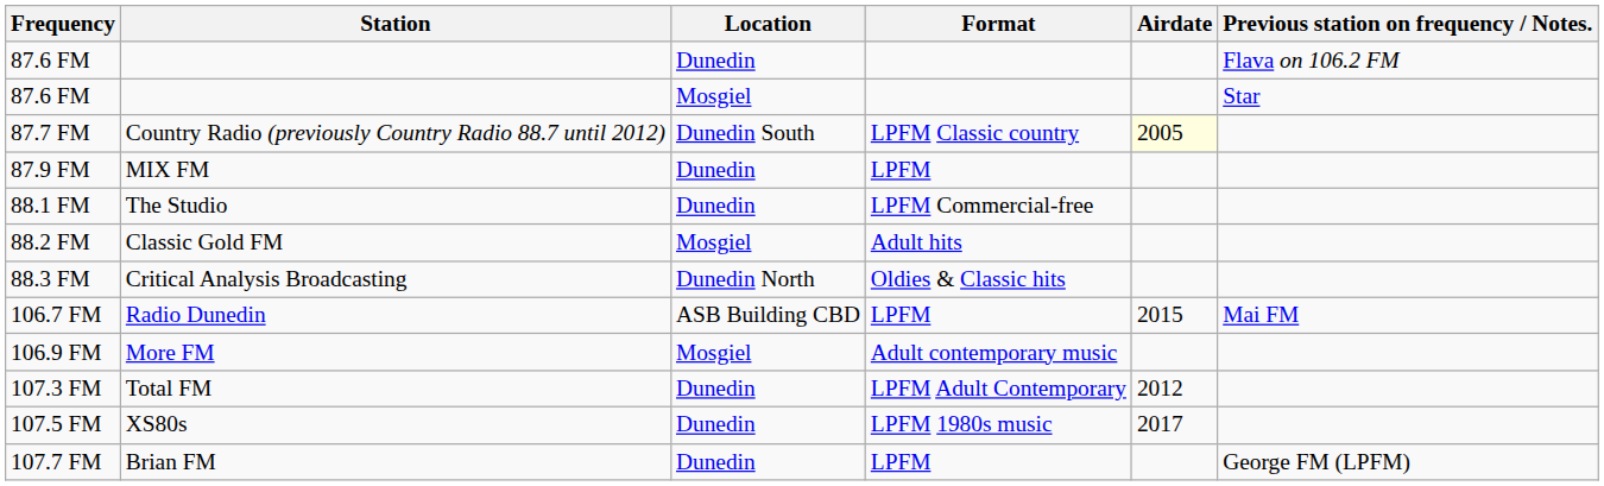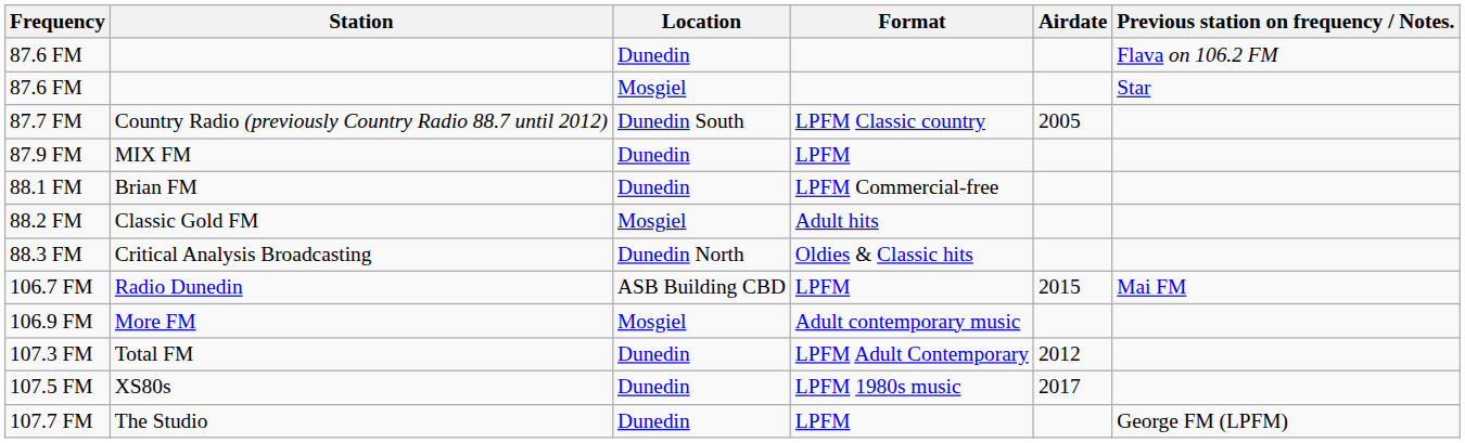 <table class="wikitable sortable">
 <tr>
 <th>Frequency</th>
 <th>Station</th>
 <th>Location</th>
 <th>Format</th>
 <th>Airdate</th>
 <th>Previous station on frequency / Notes.</th>
 </tr>
 <tr>
 <td>87.6 FM</td>
 <td></td>
 <td><a href='#'>Dunedin</a></td>
 <td></td>
 <td></td>
 <td><a href='#'>Flava</a> <em>on 106.2 FM</em></td>
 </tr>
 <tr>
 <td>87.6 FM</td>
 <td></td>
 <td><a href='#'>Mosgiel</a></td>
 <td></td>
 <td></td>
 <td><a href='#'>Star</a></td>
 </tr>
 <tr>
 <td>87.7 FM</td>
 <td>Country Radio <em>(previously Country Radio 88.7 until 2012)</em></td>
 <td><a href='#'>Dunedin</a> South</td>
 <td><a href='#'>LPFM</a> <a href='#'>Classic country</a></td>
-<td style="background: lightyellow;">2005</td>
+<td>2005</td>
 <td></td>
 </tr>
 <tr>
 <td>87.9 FM</td>
 <td>MIX FM</td>
 <td><a href='#'>Dunedin</a></td>
 <td><a href='#'>LPFM</a></td>
 <td></td>
 <td></td>
 </tr>
 <tr>
 <td>88.1 FM</td>
-<td>The Studio</td>
+<td>Brian FM</td>
 <td><a href='#'>Dunedin</a></td>
 <td><a href='#'>LPFM</a>  Commercial-free</td>
 <td></td>
 <td></td>
 </tr>
 <tr>
 <td>88.2 FM</td>
 <td>Classic Gold FM</td>
 <td><a href='#'>Mosgiel</a></td>
 <td><a href='#'>Adult hits</a></td>
 <td></td>
 <td></td>
 </tr>
 <tr>
 <td>88.3 FM</td>
 <td>Critical Analysis Broadcasting</td>
 <td><a href='#'>Dunedin</a> North</td>
 <td><a href='#'>Oldies</a> & <a href='#'>Classic hits</a></td>
 <td></td>
 <td></td>
 </tr>
 <tr>
 <td>106.7 FM</td>
 <td><a href='#'>Radio Dunedin</a></td>
 <td>ASB Building CBD</td>
 <td><a href='#'>LPFM</a></td>
 <td>2015</td>
 <td><a href='#'>Mai FM</a></td>
 </tr>
 <tr>
 <td>106.9 FM</td>
 <td><a href='#'>More FM</a></td>
 <td><a href='#'>Mosgiel</a></td>
 <td><a href='#'>Adult contemporary music</a></td>
 <td></td>
 <td></td>
 </tr>
 <tr>
 <td>107.3 FM</td>
 <td>Total FM</td>
 <td><a href='#'>Dunedin</a></td>
 <td><a href='#'>LPFM</a> <a href='#'>Adult Contemporary</a></td>
 <td>2012</td>
 <td></td>
 </tr>
 <tr>
 <td>107.5 FM</td>
 <td>XS80s</td>
 <td><a href='#'>Dunedin</a></td>
 <td><a href='#'>LPFM</a> <a href='#'>1980s music</a></td>
 <td>2017</td>
 <td></td>
 </tr>
 <tr>
 <td>107.7 FM</td>
-<td>Brian FM</td>
+<td>The Studio</td>
 <td><a href='#'>Dunedin</a></td>
 <td><a href='#'>LPFM</a></td>
 <td></td>
 <td>George FM (LPFM)</td>
 </tr>
 </table>
